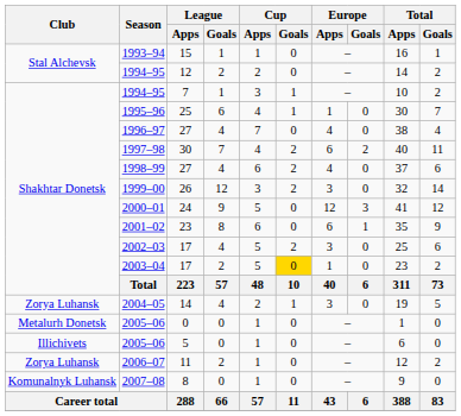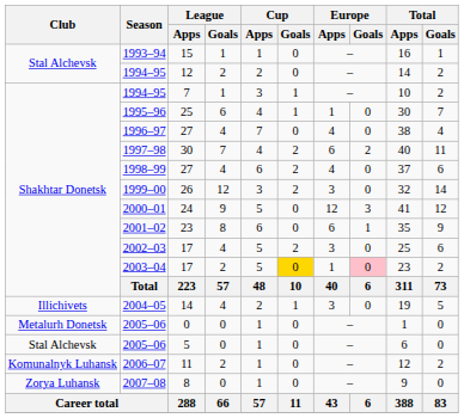 <table class="wikitable" style="text-align:center">
 <tr>
 <th rowspan="2">Club</th>
 <th rowspan="2">Season</th>
 <th colspan="2">League</th>
 <th colspan="2">Cup</th>
 <th colspan="2">Europe</th>
 <th colspan="2">Total</th>
 </tr>
 <tr>
 <th width="40">Apps</th>
 <th width="40">Goals</th>
 <th width="40">Apps</th>
 <th width="40">Goals</th>
 <th width="40">Apps</th>
 <th width="40">Goals</th>
 <th width="40">Apps</th>
 <th width="40">Goals</th>
 </tr>
 <tr>
 <td rowspan="2"><a href='#'>Stal Alchevsk</a></td>
 <td><a href='#'>1993–94</a></td>
 <td>15</td>
 <td>1</td>
 <td>1</td>
 <td>0</td>
 <td colspan="2">–</td>
 <td>16</td>
 <td>1</td>
 </tr>
 <tr>
 <td><a href='#'>1994–95</a></td>
 <td>12</td>
 <td>2</td>
 <td>2</td>
 <td>0</td>
 <td colspan="2">–</td>
 <td>14</td>
 <td>2</td>
 </tr>
 <tr>
 <td rowspan="11"><a href='#'>Shakhtar Donetsk</a></td>
 <td><a href='#'>1994–95</a></td>
 <td>7</td>
 <td>1</td>
 <td>3</td>
 <td>1</td>
 <td colspan="2">–</td>
 <td>10</td>
 <td>2</td>
 </tr>
 <tr>
 <td><a href='#'>1995–96</a></td>
 <td>25</td>
 <td>6</td>
 <td>4</td>
 <td>1</td>
 <td>1</td>
 <td>0</td>
 <td>30</td>
 <td>7</td>
 </tr>
 <tr>
 <td><a href='#'>1996–97</a></td>
 <td>27</td>
 <td>4</td>
 <td>7</td>
 <td>0</td>
 <td>4</td>
 <td>0</td>
 <td>38</td>
 <td>4</td>
 </tr>
 <tr>
 <td><a href='#'>1997–98</a></td>
 <td>30</td>
 <td>7</td>
 <td>4</td>
 <td>2</td>
 <td>6</td>
 <td>2</td>
 <td>40</td>
 <td>11</td>
 </tr>
 <tr>
 <td><a href='#'>1998–99</a></td>
 <td>27</td>
 <td>4</td>
 <td>6</td>
 <td>2</td>
 <td>4</td>
 <td>0</td>
 <td>37</td>
 <td>6</td>
 </tr>
 <tr>
 <td><a href='#'>1999–00</a></td>
 <td>26</td>
 <td>12</td>
 <td>3</td>
 <td>2</td>
 <td>3</td>
 <td>0</td>
 <td>32</td>
 <td>14</td>
 </tr>
 <tr>
 <td><a href='#'>2000–01</a></td>
 <td>24</td>
 <td>9</td>
 <td>5</td>
 <td>0</td>
 <td>12</td>
 <td>3</td>
 <td>41</td>
 <td>12</td>
 </tr>
 <tr>
 <td><a href='#'>2001–02</a></td>
 <td>23</td>
 <td>8</td>
 <td>6</td>
 <td>0</td>
 <td>6</td>
 <td>1</td>
 <td>35</td>
 <td>9</td>
 </tr>
 <tr>
 <td><a href='#'>2002–03</a></td>
 <td>17</td>
 <td>4</td>
 <td>5</td>
 <td>2</td>
 <td>3</td>
 <td>0</td>
 <td>25</td>
 <td>6</td>
 </tr>
 <tr>
 <td><a href='#'>2003–04</a></td>
 <td>17</td>
 <td>2</td>
 <td>5</td>
 <td style="background: gold;">0</td>
 <td>1</td>
-<td>0</td>
+<td style="background: pink;">0</td>
 <td>23</td>
 <td>2</td>
 </tr>
 <tr>
 <th colspan="1">Total</th>
 <th>223</th>
 <th>57</th>
 <th>48</th>
 <th>10</th>
 <th>40</th>
 <th>6</th>
 <th>311</th>
 <th>73</th>
 </tr>
 <tr>
-<td><a href='#'>Zorya Luhansk</a></td>
+<td><a href='#'>Illichivets</a></td>
 <td><a href='#'>2004–05</a></td>
 <td>14</td>
 <td>4</td>
 <td>2</td>
 <td>1</td>
 <td>3</td>
 <td>0</td>
 <td>19</td>
 <td>5</td>
 </tr>
 <tr>
 <td><a href='#'>Metalurh Donetsk</a></td>
 <td><a href='#'>2005–06</a></td>
 <td>0</td>
 <td>0</td>
 <td>1</td>
 <td>0</td>
 <td colspan="2">–</td>
 <td>1</td>
 <td>0</td>
 </tr>
 <tr>
-<td><a href='#'>Illichivets</a></td>
+<td>Stal Alchevsk</td>
 <td><a href='#'>2005–06</a></td>
 <td>5</td>
 <td>0</td>
 <td>1</td>
 <td>0</td>
 <td colspan="2">–</td>
 <td>6</td>
 <td>0</td>
 </tr>
 <tr>
-<td><a href='#'>Zorya Luhansk</a></td>
+<td><a href='#'>Komunalnyk Luhansk</a></td>
 <td><a href='#'>2006–07</a></td>
 <td>11</td>
 <td>2</td>
 <td>1</td>
 <td>0</td>
 <td colspan="2">–</td>
 <td>12</td>
 <td>2</td>
 </tr>
 <tr>
-<td><a href='#'>Komunalnyk Luhansk</a></td>
+<td><a href='#'>Zorya Luhansk</a></td>
 <td><a href='#'>2007–08</a></td>
 <td>8</td>
 <td>0</td>
 <td>1</td>
 <td>0</td>
 <td colspan="2">–</td>
 <td>9</td>
 <td>0</td>
 </tr>
 <tr>
 <th colspan="2">Career total</th>
 <th>288</th>
 <th>66</th>
 <th>57</th>
 <th>11</th>
 <th>43</th>
 <th>6</th>
 <th>388</th>
 <th>83</th>
 </tr>
 <tr>
 </tr>
 </table>
